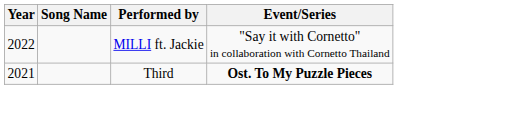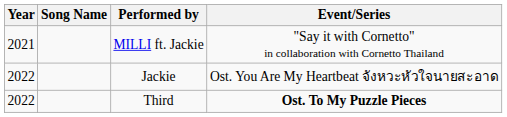 <table class="wikitable sortable mw-collapsible mw-collapsed" style="text-align:center;">
 <tr>
 <th>Year</th>
 <th>Song Name</th>
 <th>Performed by</th>
 <th>Event/Series</th>
 </tr>
 <tr>
-<td>2022</td>
+<td>2021</td>
 <td></td>
 <td><a href='#'>MILLI</a> ft. Jackie</td>
 <td>"Say it with Cornetto"<br><small>in collaboration with Cornetto Thailand</small></td>
 </tr>
 <tr>
-<td>2021</td>
+<td>2022</td>
+<td><br></td>
+<td>Jackie</td>
+<td>Ost. You Are My Heartbeat จังหวะหัวใจนายสะอาด</td>
+</tr>
+<tr>
+<td>2022</td>
 <td></td>
 <td>Third</td>
 <td><strong>Ost. To My Puzzle Pieces</strong></td>
 </tr>
 </table>
